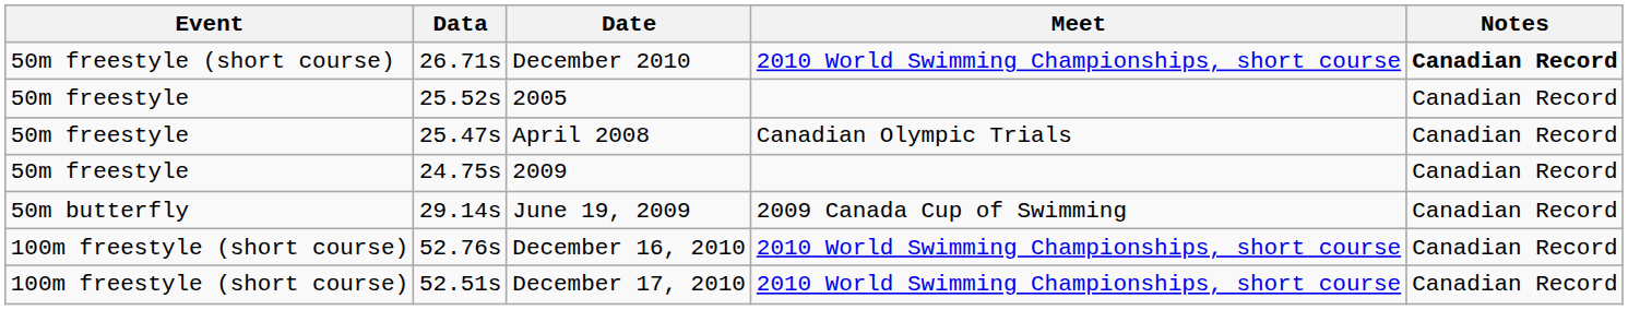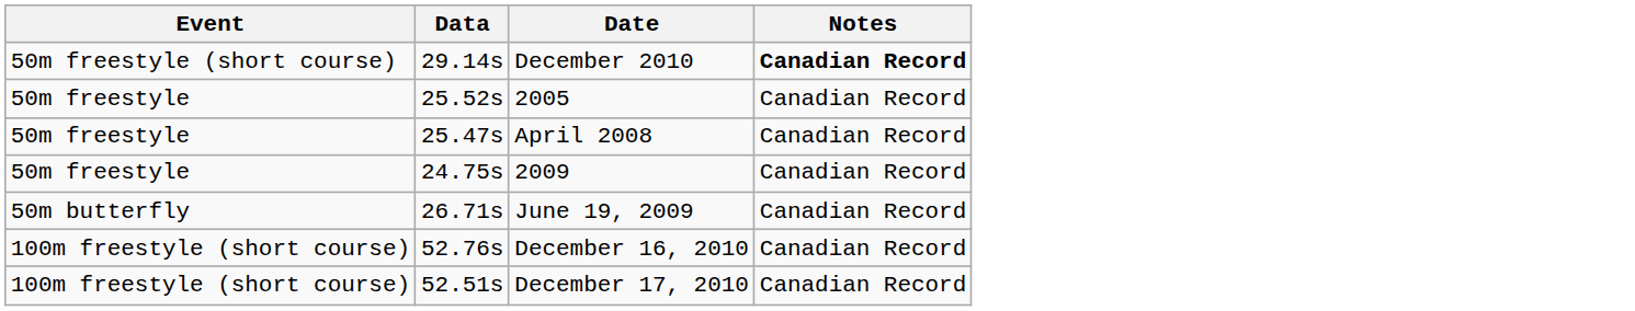 <table class="sortable wikitable">
 <tr>
 <th>Event</th>
 <th>Data</th>
 <th>Date</th>
-<th>Meet</th>
 <th>Notes</th>
 </tr>
 <tr>
 <td>50m freestyle (short course)</td>
-<td>26.71s</td>
+<td>29.14s</td>
 <td>December 2010</td>
-<td><a href='#'>2010 World Swimming Championships, short course</a></td>
 <td><strong>Canadian Record </strong></td>
 </tr>
 <tr>
 <td>50m freestyle</td>
 <td>25.52s</td>
 <td>2005</td>
-<td></td>
 <td>Canadian Record </td>
 </tr>
 <tr>
 <td>50m freestyle</td>
 <td>25.47s</td>
 <td>April 2008</td>
-<td>Canadian Olympic Trials</td>
 <td>Canadian Record </td>
 </tr>
 <tr>
 <td>50m freestyle</td>
 <td>24.75s</td>
 <td>2009</td>
-<td></td>
 <td>Canadian Record </td>
 </tr>
 <tr>
 <td>50m butterfly</td>
-<td>29.14s</td>
+<td>26.71s</td>
 <td>June 19, 2009</td>
-<td>2009 Canada Cup of Swimming</td>
 <td>Canadian Record </td>
 </tr>
 <tr>
 <td>100m freestyle (short course)</td>
 <td>52.76s</td>
 <td>December 16, 2010</td>
-<td><a href='#'>2010 World Swimming Championships, short course</a></td>
 <td>Canadian Record </td>
 </tr>
 <tr>
 <td>100m freestyle (short course)</td>
 <td>52.51s</td>
 <td>December 17, 2010</td>
-<td><a href='#'>2010 World Swimming Championships, short course</a></td>
 <td>Canadian Record </td>
 </tr>
 </table>
